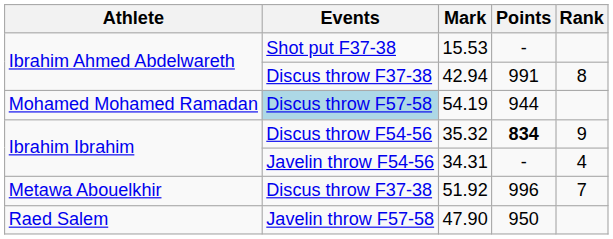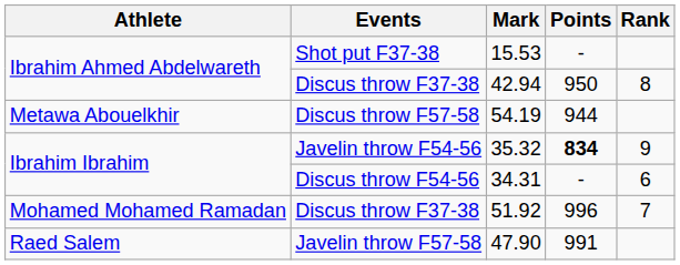 <table class=wikitable>
 <tr>
 <th>Athlete</th>
 <th>Events</th>
 <th>Mark</th>
 <th>Points</th>
 <th>Rank</th>
 </tr>
 <tr>
 <td rowspan="2"><a href='#'>Ibrahim Ahmed Abdelwareth</a></td>
 <td><a href='#'>Shot put F37-38</a></td>
 <td align="center">15.53</td>
 <td align="center">-</td>
 <td align="center"></td>
 </tr>
 <tr>
 <td><a href='#'>Discus throw F37-38</a></td>
 <td align="center">42.94</td>
-<td align="center">991</td>
+<td align="center">950</td>
 <td align="center">8</td>
 </tr>
 <tr>
-<td><a href='#'>Mohamed Mohamed Ramadan</a></td>
-<td style="background: lightblue;"><a href='#'>Discus throw F57-58</a></td>
+<td><a href='#'>Metawa Abouelkhir</a></td>
+<td><a href='#'>Discus throw F57-58</a></td>
 <td align="center">54.19</td>
 <td align="center">944</td>
 <td align="center"></td>
 </tr>
 <tr>
 <td rowspan="2"><a href='#'>Ibrahim Ibrahim</a></td>
-<td><a href='#'>Discus throw F54-56</a></td>
+<td><a href='#'>Javelin throw F54-56</a></td>
 <td align="center">35.32</td>
 <td align="center"><strong>834</strong></td>
 <td align="center">9</td>
 </tr>
 <tr>
-<td><a href='#'>Javelin throw F54-56</a></td>
+<td><a href='#'>Discus throw F54-56</a></td>
 <td align="center">34.31</td>
 <td align="center">-</td>
-<td align="center">4</td>
+<td align="center">6</td>
 </tr>
 <tr>
-<td><a href='#'>Metawa Abouelkhir</a></td>
+<td><a href='#'>Mohamed Mohamed Ramadan</a></td>
 <td><a href='#'>Discus throw F37-38</a></td>
 <td align="center">51.92</td>
 <td align="center">996</td>
 <td align="center">7</td>
 </tr>
 <tr>
 <td><a href='#'>Raed Salem</a></td>
 <td><a href='#'>Javelin throw F57-58</a></td>
 <td align="center">47.90</td>
-<td align="center">950</td>
+<td align="center">991</td>
 <td align="center"></td>
 </tr>
 </table>
